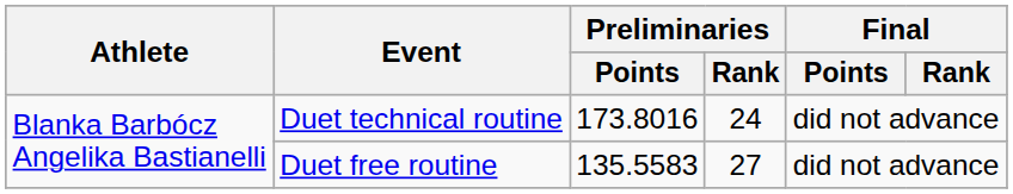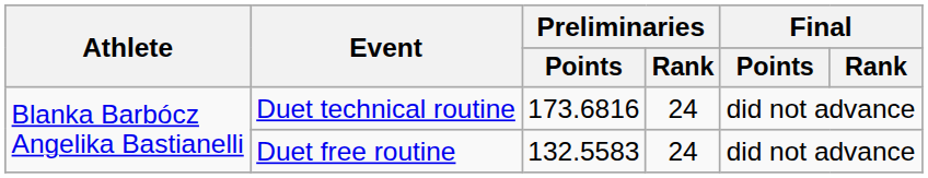 <table class="wikitable" style="text-align:center; font-size:90%;">
 <tr>
 <th rowspan="2">Athlete</th>
 <th rowspan="2">Event</th>
 <th colspan="2">Preliminaries</th>
 <th colspan="2">Final</th>
 </tr>
 <tr style="font-size:95%">
 <th>Points</th>
 <th>Rank</th>
 <th>Points</th>
 <th>Rank</th>
 </tr>
 <tr>
 <td align=left rowspan=2><a href='#'>Blanka Barbócz</a><br> <a href='#'>Angelika Bastianelli</a></td>
 <td align=left><a href='#'>Duet technical routine</a></td>
-<td>173.8016</td>
+<td>173.6816</td>
 <td>24</td>
 <td colspan=2>did not advance</td>
 </tr>
 <tr>
 <td align=left><a href='#'>Duet free routine</a></td>
-<td>135.5583</td>
-<td>27</td>
+<td>132.5583</td>
+<td>24</td>
 <td colspan=2>did not advance</td>
 </tr>
 </table>
